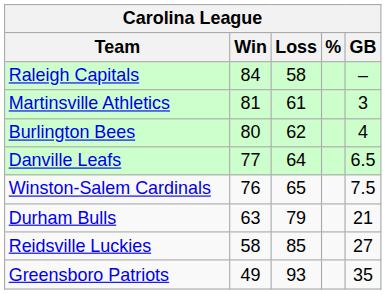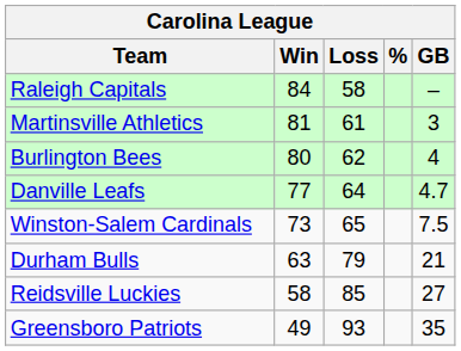 <table class="wikitable">
 <tr>
 <th colspan="5">Carolina League</th>
 </tr>
 <tr>
 <th width="60%">Team</th>
 <th>Win</th>
 <th>Loss</th>
 <th>%</th>
 <th>GB</th>
 </tr>
 <tr align=center bgcolor=ccffcc>
 <td align=left><a href='#'>Raleigh Capitals</a></td>
 <td>84</td>
 <td>58</td>
 <td></td>
 <td>–</td>
 </tr>
 <tr align=center bgcolor=ccffcc>
 <td align=left><a href='#'>Martinsville Athletics</a></td>
 <td>81</td>
 <td>61</td>
 <td></td>
 <td>3</td>
 </tr>
 <tr align=center bgcolor=ccffcc>
 <td align=left><a href='#'>Burlington Bees</a></td>
 <td>80</td>
 <td>62</td>
 <td></td>
 <td>4</td>
 </tr>
 <tr align=center bgcolor=ccffcc>
 <td align=left><a href='#'>Danville Leafs</a></td>
 <td>77</td>
 <td>64</td>
 <td></td>
-<td>6.5</td>
+<td>4.7</td>
 </tr>
 <tr align=center>
 <td align=left><a href='#'>Winston-Salem Cardinals</a></td>
-<td>76</td>
+<td>73</td>
 <td>65</td>
 <td></td>
 <td>7.5</td>
 </tr>
 <tr align=center>
 <td align=left><a href='#'>Durham Bulls</a></td>
 <td>63</td>
 <td>79</td>
 <td></td>
 <td>21</td>
 </tr>
 <tr align=center>
 <td align=left><a href='#'>Reidsville Luckies</a></td>
 <td>58</td>
 <td>85</td>
 <td></td>
 <td>27</td>
 </tr>
 <tr align=center>
 <td align=left><a href='#'>Greensboro Patriots</a></td>
 <td>49</td>
 <td>93</td>
 <td></td>
 <td>35</td>
 </tr>
 </table>
